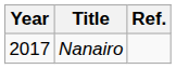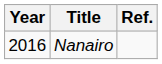 <table class="wikitable">
 <tr>
 <th>Year</th>
 <th>Title</th>
 <th>Ref.</th>
 </tr>
 <tr>
-<td>2017</td>
+<td>2016</td>
 <td><em>Nanairo</em></td>
 <td></td>
 </tr>
 </table>
